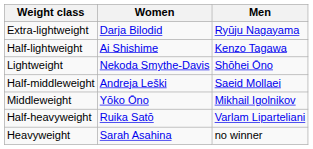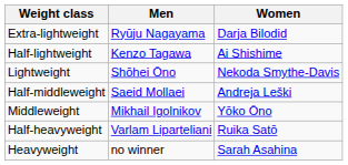 <table class="wikitable">
 <tr>
 <th><strong>Weight class</strong></th>
+<th><strong>Men</strong></th>
 <th>Women</th>
-<th><strong>Men</strong></th>
 </tr>
 <tr>
 <td>Extra-lightweight</td>
+<td><a href='#'>Ryūju Nagayama</a></td>
 <td><a href='#'>Darja Bilodid</a></td>
-<td><a href='#'>Ryūju Nagayama</a></td>
 </tr>
 <tr>
 <td>Half-lightweight</td>
+<td><a href='#'>Kenzo Tagawa</a></td>
 <td><a href='#'>Ai Shishime</a></td>
-<td><a href='#'>Kenzo Tagawa</a></td>
 </tr>
 <tr>
 <td>Lightweight</td>
+<td><a href='#'>Shōhei Ōno</a></td>
 <td><a href='#'>Nekoda Smythe-Davis</a></td>
-<td><a href='#'>Shōhei Ōno</a></td>
 </tr>
 <tr>
 <td>Half-middleweight</td>
+<td><a href='#'>Saeid Mollaei</a></td>
 <td><a href='#'>Andreja Leški</a></td>
-<td><a href='#'>Saeid Mollaei</a></td>
 </tr>
 <tr>
 <td>Middleweight</td>
+<td><a href='#'>Mikhail Igolnikov</a></td>
 <td><a href='#'>Yōko Ōno</a></td>
-<td><a href='#'>Mikhail Igolnikov</a></td>
 </tr>
 <tr>
 <td>Half-heavyweight</td>
+<td><a href='#'>Varlam Liparteliani</a></td>
 <td><a href='#'>Ruika Satō</a></td>
-<td><a href='#'>Varlam Liparteliani</a></td>
 </tr>
 <tr>
 <td>Heavyweight</td>
+<td>no winner</td>
 <td><a href='#'>Sarah Asahina</a></td>
-<td>no winner</td>
 </tr>
 </table>
